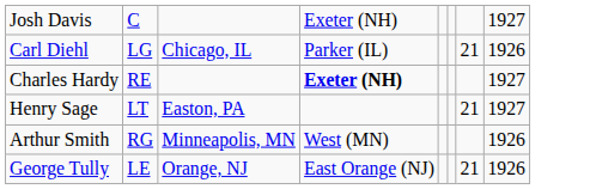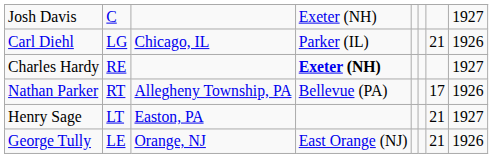 <table class="wikitable">
 <tr>
 </tr>
 <tr>
 <td>Josh Davis</td>
 <td><a href='#'>C</a></td>
 <td></td>
 <td><a href='#'>Exeter</a> (NH)</td>
 <td></td>
 <td></td>
 <td></td>
 <td>1927</td>
 </tr>
 <tr>
 <td><a href='#'>Carl Diehl</a></td>
 <td><a href='#'>LG</a></td>
 <td><a href='#'> Chicago, IL</a></td>
 <td><a href='#'>Parker</a> (IL)</td>
 <td></td>
 <td></td>
 <td>21</td>
 <td>1926</td>
 </tr>
 <tr>
 <td>Charles Hardy</td>
 <td><a href='#'>RE</a></td>
 <td></td>
 <td><strong><a href='#'>Exeter</a> (NH)</strong></td>
 <td></td>
 <td></td>
 <td></td>
 <td>1927</td>
 </tr>
 <tr>
+<td><a href='#'>Nathan Parker</a></td>
+<td><a href='#'>RT</a></td>
+<td><a href='#'>Allegheny Township, PA</a></td>
+<td><a href='#'>Bellevue</a> (PA)</td>
+<td></td>
+<td></td>
+<td>17</td>
+<td>1926</td>
+</tr>
+<tr>
 <td>Henry Sage</td>
 <td><a href='#'>LT</a></td>
 <td><a href='#'>Easton, PA</a></td>
 <td></td>
 <td></td>
 <td></td>
 <td>21</td>
 <td>1927</td>
-</tr>
-<tr>
-<td>Arthur Smith</td>
-<td><a href='#'>RG</a></td>
-<td><a href='#'>Minneapolis, MN</a></td>
-<td><a href='#'>West</a> (MN)</td>
-<td></td>
-<td></td>
-<td></td>
-<td>1926</td>
 </tr>
 <tr>
 <td><a href='#'>George Tully</a></td>
 <td><a href='#'>LE</a></td>
 <td><a href='#'>Orange, NJ</a></td>
 <td><a href='#'>East Orange</a> (NJ)</td>
 <td></td>
 <td></td>
 <td>21</td>
 <td>1926</td>
 </tr>
 </table>
